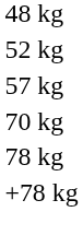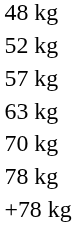 <table>
 <tr>
 <td rowspan=2>48 kg<br></td>
 <td rowspan=2></td>
 <td rowspan=2></td>
 <td></td>
 </tr>
 <tr>
 <td></td>
 </tr>
 <tr>
 <td rowspan=2>52 kg<br></td>
 <td rowspan=2></td>
 <td rowspan=2></td>
 <td></td>
 </tr>
 <tr>
 <td></td>
 </tr>
 <tr>
 <td rowspan=2>57 kg<br></td>
 <td rowspan=2></td>
 <td rowspan=2></td>
 <td></td>
 </tr>
 <tr>
 <td></td>
 </tr>
 <tr>
+<td>63 kg<br></td>
+<td></td>
+<td></td>
+<td></td>
+</tr>
+<tr>
 <td rowspan=2>70 kg<br></td>
 <td rowspan=2></td>
 <td rowspan=2></td>
 <td></td>
 </tr>
 <tr>
 <td></td>
 </tr>
 <tr>
 <td>78 kg<br></td>
 <td></td>
 <td></td>
 <td></td>
 </tr>
 <tr>
 <td rowspan=2>+78 kg<br></td>
 <td rowspan=2></td>
 <td rowspan=2></td>
 <td></td>
 </tr>
 <tr>
 <td></td>
 </tr>
 </table>
